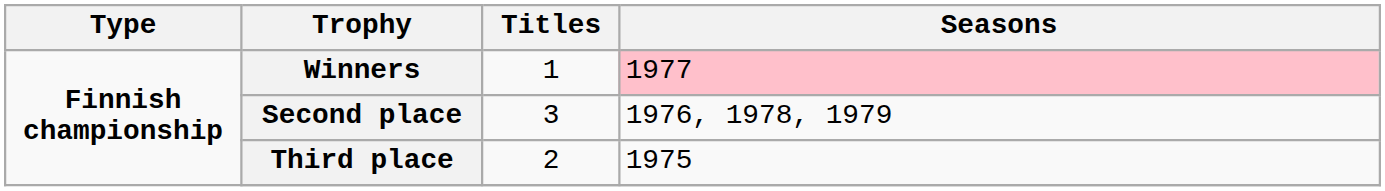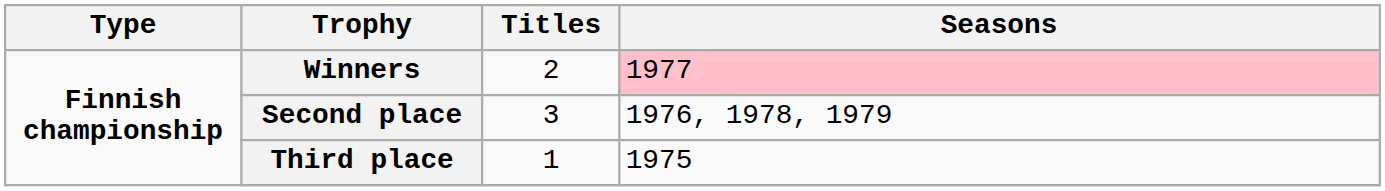 <table class="wikitable plainrowheaders" style="font-size:95%; text-align:center;">
 <tr>
 <th style="width: 1%;">Type</th>
 <th style="width: 5%;">Trophy</th>
 <th style="width: 1%;">Titles</th>
 <th style="width: 21%;">Seasons</th>
 </tr>
 <tr>
 <td scope="rowgroup" rowspan="4"><strong>Finnish championship</strong></td>
 <th scope="row">Winners</th>
-<td>1</td>
+<td>2</td>
 <td align="left" style="background: pink;">1977</td>
 </tr>
 <tr>
 <th scope="row">Second place</th>
 <td>3</td>
 <td align="left">1976, 1978, 1979</td>
 </tr>
 <tr>
 <th scope="row">Third place</th>
-<td>2</td>
+<td>1</td>
 <td align="left">1975</td>
 </tr>
 <tr>
 </tr>
 </table>
